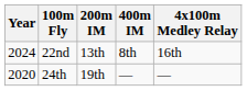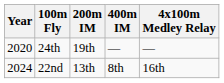 <table class="wikitable">
 <tr>
 <th>Year</th>
 <th>100m<br>Fly</th>
 <th>200m<br>IM</th>
 <th>400m<br>IM</th>
 <th>4x100m<br>Medley Relay</th>
 </tr>
 <tr>
+<td>2020</td>
+<td>24th</td>
+<td>19th</td>
+<td>—</td>
+<td>—</td>
+</tr>
+<tr>
 <td>2024</td>
 <td>22nd</td>
 <td>13th</td>
 <td>8th</td>
 <td>16th</td>
 </tr>
-<tr>
-<td>2020</td>
-<td>24th</td>
-<td>19th</td>
-<td>—</td>
-<td>—</td>
-</tr>
 </table>
